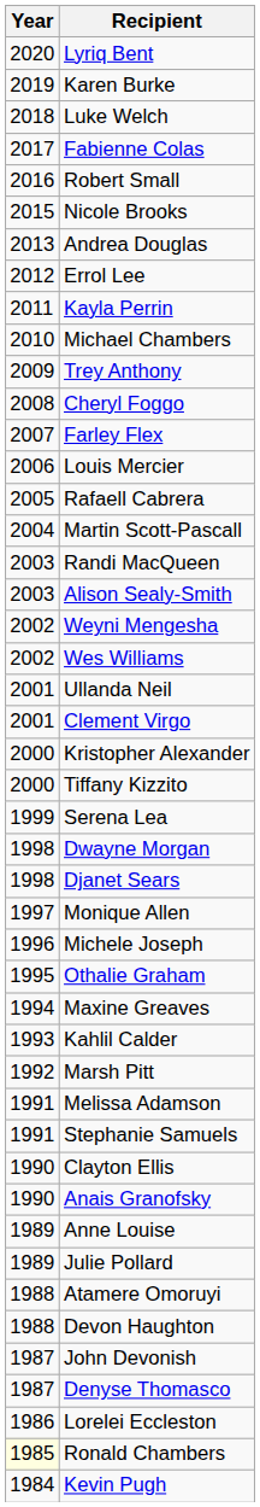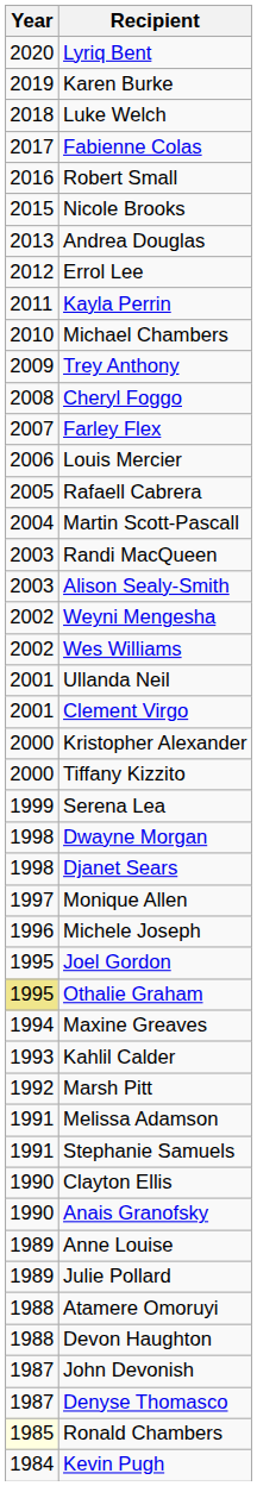 <table class="wikitable sortable">
 <tr>
 <th>Year</th>
 <th>Recipient</th>
 </tr>
 <tr>
 <td>2020</td>
 <td><a href='#'>Lyriq Bent</a></td>
 </tr>
 <tr>
 <td>2019</td>
 <td>Karen Burke</td>
 </tr>
 <tr>
 <td>2018</td>
 <td>Luke Welch</td>
 </tr>
 <tr>
 <td>2017</td>
 <td><a href='#'>Fabienne Colas</a></td>
 </tr>
 <tr>
 <td>2016</td>
 <td>Robert Small</td>
 </tr>
 <tr>
 <td>2015</td>
 <td>Nicole Brooks</td>
 </tr>
 <tr>
 <td>2013</td>
 <td>Andrea Douglas</td>
 </tr>
 <tr>
 <td>2012</td>
 <td>Errol Lee</td>
 </tr>
 <tr>
 <td>2011</td>
 <td><a href='#'>Kayla Perrin</a></td>
 </tr>
 <tr>
 <td>2010</td>
 <td>Michael Chambers</td>
 </tr>
 <tr>
 <td>2009</td>
 <td><a href='#'>Trey Anthony</a></td>
 </tr>
 <tr>
 <td>2008</td>
 <td><a href='#'>Cheryl Foggo</a></td>
 </tr>
 <tr>
 <td>2007</td>
 <td><a href='#'>Farley Flex</a></td>
 </tr>
 <tr>
 <td>2006</td>
 <td>Louis Mercier</td>
 </tr>
 <tr>
 <td>2005</td>
 <td>Rafaell Cabrera</td>
 </tr>
 <tr>
 <td>2004</td>
 <td>Martin Scott-Pascall</td>
 </tr>
 <tr>
 <td>2003</td>
 <td>Randi MacQueen</td>
 </tr>
 <tr>
 <td>2003</td>
 <td><a href='#'>Alison Sealy-Smith</a></td>
 </tr>
 <tr>
 <td>2002</td>
 <td><a href='#'>Weyni Mengesha</a></td>
 </tr>
 <tr>
 <td>2002</td>
 <td><a href='#'>Wes Williams</a></td>
 </tr>
 <tr>
 <td>2001</td>
 <td>Ullanda Neil</td>
 </tr>
 <tr>
 <td>2001</td>
 <td><a href='#'>Clement Virgo</a></td>
 </tr>
 <tr>
 <td>2000</td>
 <td>Kristopher Alexander</td>
 </tr>
 <tr>
 <td>2000</td>
 <td>Tiffany Kizzito</td>
 </tr>
 <tr>
 <td>1999</td>
 <td>Serena Lea</td>
 </tr>
 <tr>
 <td>1998</td>
 <td><a href='#'>Dwayne Morgan</a></td>
 </tr>
 <tr>
 <td>1998</td>
 <td><a href='#'>Djanet Sears</a></td>
 </tr>
 <tr>
 <td>1997</td>
 <td>Monique Allen</td>
 </tr>
 <tr>
 <td>1996</td>
 <td>Michele Joseph</td>
 </tr>
 <tr>
 <td>1995</td>
+<td><a href='#'>Joel Gordon</a></td>
+</tr>
+<tr>
+<td style="background: khaki;">1995</td>
 <td><a href='#'>Othalie Graham</a></td>
 </tr>
 <tr>
 <td>1994</td>
 <td>Maxine Greaves</td>
 </tr>
 <tr>
 <td>1993</td>
 <td>Kahlil Calder</td>
 </tr>
 <tr>
 <td>1992</td>
 <td>Marsh Pitt</td>
 </tr>
 <tr>
 <td>1991</td>
 <td>Melissa Adamson</td>
 </tr>
 <tr>
 <td>1991</td>
 <td>Stephanie Samuels</td>
 </tr>
 <tr>
 <td>1990</td>
 <td>Clayton Ellis</td>
 </tr>
 <tr>
 <td>1990</td>
 <td><a href='#'>Anais Granofsky</a></td>
 </tr>
 <tr>
 <td>1989</td>
 <td>Anne Louise</td>
 </tr>
 <tr>
 <td>1989</td>
 <td>Julie Pollard</td>
 </tr>
 <tr>
 <td>1988</td>
 <td>Atamere Omoruyi</td>
 </tr>
 <tr>
 <td>1988</td>
 <td>Devon Haughton</td>
 </tr>
 <tr>
 <td>1987</td>
 <td>John Devonish</td>
 </tr>
 <tr>
 <td>1987</td>
 <td><a href='#'>Denyse Thomasco</a></td>
 </tr>
 <tr>
-<td>1986</td>
-<td>Lorelei Eccleston</td>
-</tr>
-<tr>
 <td style="background: lightyellow;">1985</td>
 <td>Ronald Chambers</td>
 </tr>
 <tr>
 <td>1984</td>
 <td><a href='#'>Kevin Pugh</a></td>
 </tr>
 </table>
